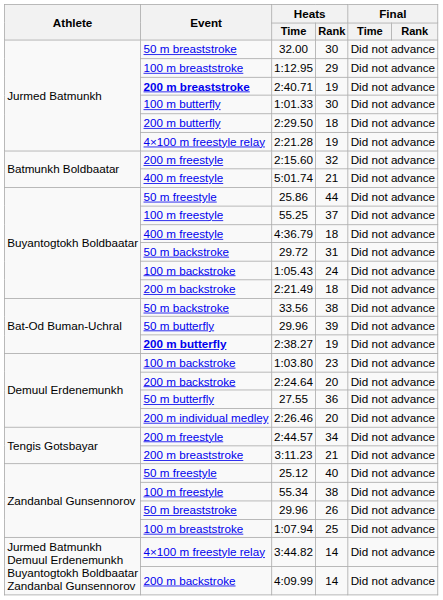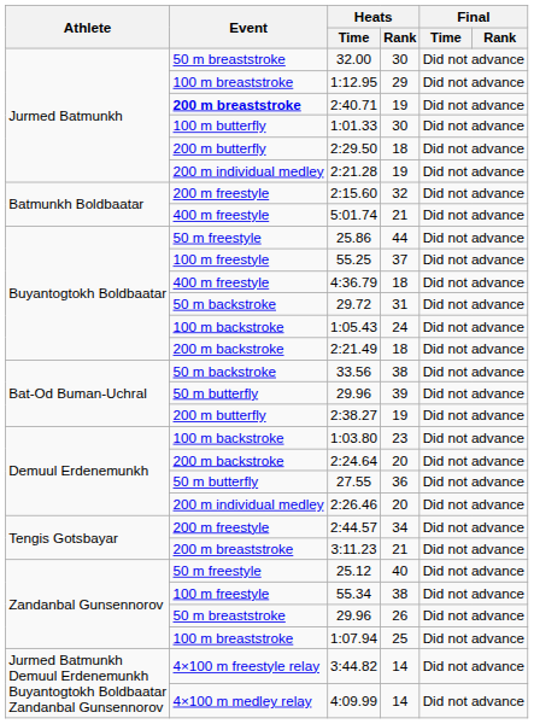 <table class=wikitable style=font-size:90%;text-align:center>
 <tr>
 <th rowspan="2">Athlete</th>
 <th rowspan="2">Event</th>
 <th colspan="2">Heats</th>
 <th colspan="2">Final</th>
 </tr>
 <tr style="font-size:95%">
 <th>Time</th>
 <th>Rank</th>
 <th>Time</th>
 <th>Rank</th>
 </tr>
 <tr>
 <td align=left rowspan=6>Jurmed Batmunkh</td>
 <td align=left><a href='#'>50 m breaststroke</a></td>
 <td>32.00</td>
 <td>30</td>
 <td colspan=2>Did not advance</td>
 </tr>
 <tr>
 <td align=left><a href='#'>100 m breaststroke</a></td>
 <td>1:12.95</td>
 <td>29</td>
 <td colspan=2>Did not advance</td>
 </tr>
 <tr>
 <td align=left><strong><a href='#'>200 m breaststroke</a></strong></td>
 <td>2:40.71</td>
 <td>19</td>
 <td colspan=2>Did not advance</td>
 </tr>
 <tr>
 <td align=left><a href='#'>100 m butterfly</a></td>
 <td>1:01.33</td>
 <td>30</td>
 <td colspan=2>Did not advance</td>
 </tr>
 <tr>
 <td align=left><a href='#'>200 m butterfly</a></td>
 <td>2:29.50</td>
 <td>18</td>
 <td colspan=2>Did not advance</td>
 </tr>
 <tr>
-<td align=left><a href='#'>4×100 m freestyle relay</a></td>
+<td align=left><a href='#'>200 m individual medley</a></td>
 <td>2:21.28</td>
 <td>19</td>
 <td colspan=2>Did not advance</td>
 </tr>
 <tr>
 <td align=left rowspan=2>Batmunkh Boldbaatar</td>
 <td align=left><a href='#'>200 m freestyle</a></td>
 <td>2:15.60</td>
 <td>32</td>
 <td colspan=2>Did not advance</td>
 </tr>
 <tr>
 <td align=left><a href='#'>400 m freestyle</a></td>
 <td>5:01.74</td>
 <td>21</td>
 <td colspan=2>Did not advance</td>
 </tr>
 <tr>
 <td align=left rowspan=6>Buyantogtokh Boldbaatar</td>
 <td align=left><a href='#'>50 m freestyle</a></td>
 <td>25.86</td>
 <td>44</td>
 <td colspan=2>Did not advance</td>
 </tr>
 <tr>
 <td align=left><a href='#'>100 m freestyle</a></td>
 <td>55.25</td>
 <td>37</td>
 <td colspan=2>Did not advance</td>
 </tr>
 <tr>
 <td align=left><a href='#'>400 m freestyle</a></td>
 <td>4:36.79</td>
 <td>18</td>
 <td colspan=2>Did not advance</td>
 </tr>
 <tr>
 <td align=left><a href='#'>50 m backstroke</a></td>
 <td>29.72</td>
 <td>31</td>
 <td colspan=2>Did not advance</td>
 </tr>
 <tr>
 <td align=left><a href='#'>100 m backstroke</a></td>
 <td>1:05.43</td>
 <td>24</td>
 <td colspan=2>Did not advance</td>
 </tr>
 <tr>
 <td align=left><a href='#'>200 m backstroke</a></td>
 <td>2:21.49</td>
 <td>18</td>
 <td colspan=2>Did not advance</td>
 </tr>
 <tr>
 <td align=left rowspan=3>Bat-Od Buman-Uchral</td>
 <td align=left><a href='#'>50 m backstroke</a></td>
 <td>33.56</td>
 <td>38</td>
 <td colspan=2>Did not advance</td>
 </tr>
 <tr>
 <td align=left><a href='#'>50 m butterfly</a></td>
 <td>29.96</td>
 <td>39</td>
 <td colspan=2>Did not advance</td>
 </tr>
 <tr>
-<td align=left><strong><a href='#'>200 m butterfly</a></strong></td>
+<td align=left><a href='#'>200 m butterfly</a></td>
 <td>2:38.27</td>
 <td>19</td>
 <td colspan=2>Did not advance</td>
 </tr>
 <tr>
 <td align=left rowspan=4>Demuul Erdenemunkh</td>
 <td align=left><a href='#'>100 m backstroke</a></td>
 <td>1:03.80</td>
 <td>23</td>
 <td colspan=2>Did not advance</td>
 </tr>
 <tr>
 <td align=left><a href='#'>200 m backstroke</a></td>
 <td>2:24.64</td>
 <td>20</td>
 <td colspan=2>Did not advance</td>
 </tr>
 <tr>
 <td align=left><a href='#'>50 m butterfly</a></td>
 <td>27.55</td>
 <td>36</td>
 <td colspan=2>Did not advance</td>
 </tr>
 <tr>
 <td align=left><a href='#'>200 m individual medley</a></td>
 <td>2:26.46</td>
 <td>20</td>
 <td colspan=2>Did not advance</td>
 </tr>
 <tr>
 <td align=left rowspan=2>Tengis Gotsbayar</td>
 <td align=left><a href='#'>200 m freestyle</a></td>
 <td>2:44.57</td>
 <td>34</td>
 <td colspan=2>Did not advance</td>
 </tr>
 <tr>
 <td align=left><a href='#'>200 m breaststroke</a></td>
 <td>3:11.23</td>
 <td>21</td>
 <td colspan=2>Did not advance</td>
 </tr>
 <tr>
 <td align=left rowspan=4>Zandanbal Gunsennorov</td>
 <td align=left><a href='#'>50 m freestyle</a></td>
 <td>25.12</td>
 <td>40</td>
 <td colspan=2>Did not advance</td>
 </tr>
 <tr>
 <td align=left><a href='#'>100 m freestyle</a></td>
 <td>55.34</td>
 <td>38</td>
 <td colspan=2>Did not advance</td>
 </tr>
 <tr>
 <td align=left><a href='#'>50 m breaststroke</a></td>
 <td>29.96</td>
 <td>26</td>
 <td colspan=2>Did not advance</td>
 </tr>
 <tr>
 <td align=left><a href='#'>100 m breaststroke</a></td>
 <td>1:07.94</td>
 <td>25</td>
 <td colspan=2>Did not advance</td>
 </tr>
 <tr>
 <td align=left rowspan=2>Jurmed Batmunkh<br>Demuul Erdenemunkh<br>Buyantogtokh Boldbaatar<br>Zandanbal Gunsennorov</td>
 <td align=left><a href='#'>4×100 m freestyle relay</a></td>
 <td>3:44.82</td>
 <td>14</td>
 <td colspan=2>Did not advance</td>
 </tr>
 <tr>
-<td align=left><a href='#'>200 m backstroke</a></td>
+<td align=left><a href='#'>4×100 m medley relay</a></td>
 <td>4:09.99</td>
 <td>14</td>
 <td colspan=2>Did not advance</td>
 </tr>
 </table>
